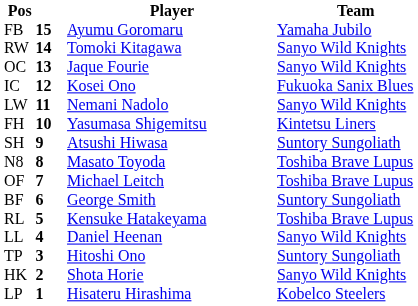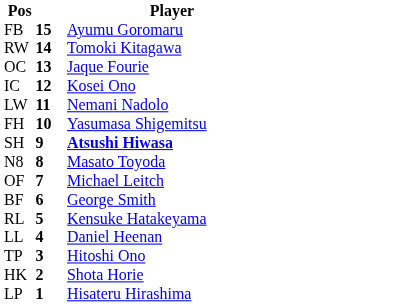 <table style="font-size: 95%" cellspacing="0" cellpadding="0">
 <tr>
 <th width="30">Pos</th>
 <th width="30"></th>
 <th width="200">Player</th>
-<th width="150">Team</th>
 </tr>
 <tr>
 <td>FB</td>
 <td><strong>15</strong></td>
 <td> <a href='#'>Ayumu Goromaru</a></td>
-<td><a href='#'>Yamaha Jubilo</a></td>
 </tr>
 <tr>
 <td>RW</td>
 <td><strong>14</strong></td>
 <td> <a href='#'>Tomoki Kitagawa</a></td>
-<td><a href='#'>Sanyo Wild Knights</a></td>
 </tr>
 <tr>
 <td>OC</td>
 <td><strong>13</strong></td>
 <td> <a href='#'>Jaque Fourie</a></td>
-<td><a href='#'>Sanyo Wild Knights</a></td>
 </tr>
 <tr>
 <td>IC</td>
 <td><strong>12</strong></td>
 <td> <a href='#'>Kosei Ono</a></td>
-<td><a href='#'>Fukuoka Sanix Blues</a></td>
 </tr>
 <tr>
 <td>LW</td>
 <td><strong>11</strong></td>
 <td> <a href='#'>Nemani Nadolo</a></td>
-<td><a href='#'>Sanyo Wild Knights</a></td>
 </tr>
 <tr>
 <td>FH</td>
 <td><strong>10</strong></td>
 <td> <a href='#'>Yasumasa Shigemitsu</a></td>
-<td><a href='#'>Kintetsu Liners</a></td>
 </tr>
 <tr>
 <td>SH</td>
 <td><strong>9</strong></td>
-<td> <a href='#'>Atsushi Hiwasa</a></td>
-<td><a href='#'>Suntory Sungoliath</a></td>
+<td><strong> <a href='#'>Atsushi Hiwasa</a></strong></td>
 </tr>
 <tr>
 <td>N8</td>
 <td><strong>8</strong></td>
 <td> <a href='#'>Masato Toyoda</a></td>
-<td><a href='#'>Toshiba Brave Lupus</a></td>
 </tr>
 <tr>
 <td>OF</td>
 <td><strong>7</strong></td>
 <td> <a href='#'>Michael Leitch</a></td>
-<td><a href='#'>Toshiba Brave Lupus</a></td>
 </tr>
 <tr>
 <td>BF</td>
 <td><strong>6</strong></td>
 <td> <a href='#'>George Smith</a></td>
-<td><a href='#'>Suntory Sungoliath</a></td>
 </tr>
 <tr>
 <td>RL</td>
 <td><strong>5</strong></td>
 <td> <a href='#'>Kensuke Hatakeyama</a></td>
-<td><a href='#'>Toshiba Brave Lupus</a></td>
 </tr>
 <tr>
 <td>LL</td>
 <td><strong>4</strong></td>
 <td> <a href='#'>Daniel Heenan</a></td>
-<td><a href='#'>Sanyo Wild Knights</a></td>
 </tr>
 <tr>
 <td>TP</td>
 <td><strong>3</strong></td>
 <td> <a href='#'>Hitoshi Ono</a></td>
-<td><a href='#'>Suntory Sungoliath</a></td>
 </tr>
 <tr>
 <td>HK</td>
 <td><strong>2</strong></td>
 <td> <a href='#'>Shota Horie</a></td>
-<td><a href='#'>Sanyo Wild Knights</a></td>
 </tr>
 <tr>
 <td>LP</td>
 <td><strong>1</strong></td>
 <td> <a href='#'>Hisateru Hirashima</a></td>
-<td><a href='#'>Kobelco Steelers</a></td>
 </tr>
 </table>
